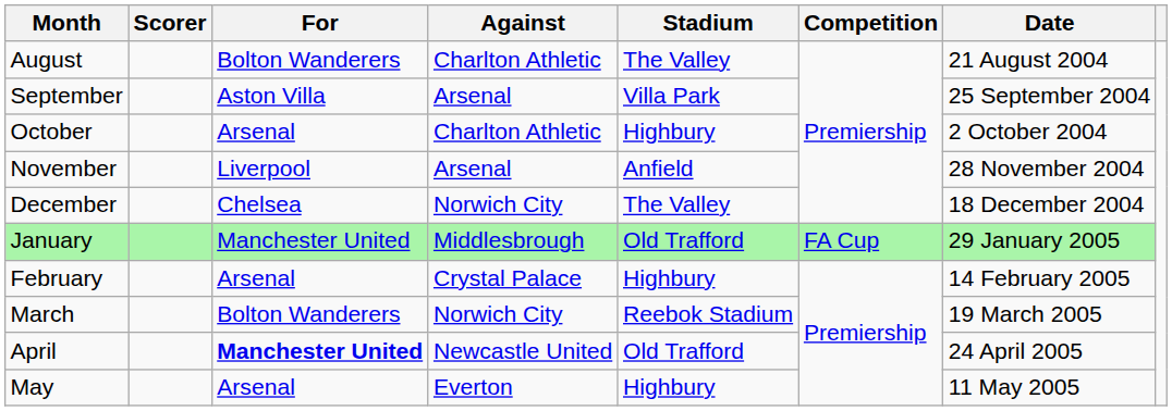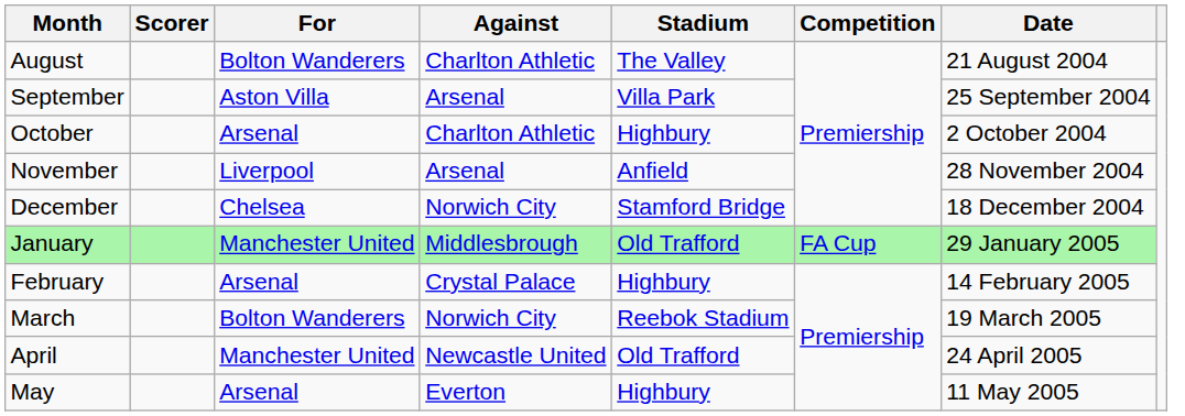 <table class="wikitable">
 <tr>
 <th>Month</th>
 <th>Scorer</th>
 <th>For</th>
 <th>Against</th>
 <th>Stadium</th>
 <th>Competition</th>
 <th>Date</th>
 <th></th>
 </tr>
 <tr>
 <td>August</td>
 <td> </td>
 <td><a href='#'>Bolton Wanderers</a></td>
 <td><a href='#'>Charlton Athletic</a></td>
 <td><a href='#'>The Valley</a></td>
 <td rowspan=5><a href='#'>Premiership</a></td>
 <td>21 August 2004</td>
 <td rowspan=10></td>
 </tr>
 <tr>
 <td>September</td>
 <td> </td>
 <td><a href='#'>Aston Villa</a></td>
 <td><a href='#'>Arsenal</a></td>
 <td><a href='#'>Villa Park</a></td>
 <td>25 September 2004</td>
 </tr>
 <tr>
 <td>October</td>
 <td> </td>
 <td><a href='#'>Arsenal</a></td>
 <td><a href='#'>Charlton Athletic</a></td>
 <td><a href='#'>Highbury</a></td>
 <td>2 October 2004</td>
 </tr>
 <tr>
 <td>November</td>
 <td> </td>
 <td><a href='#'>Liverpool</a></td>
 <td><a href='#'>Arsenal</a></td>
 <td><a href='#'>Anfield</a></td>
 <td>28 November 2004</td>
 </tr>
 <tr>
 <td>December</td>
 <td> </td>
 <td><a href='#'>Chelsea</a></td>
 <td><a href='#'>Norwich City</a></td>
-<td><a href='#'>The Valley</a></td>
+<td><a href='#'>Stamford Bridge</a></td>
 <td>18 December 2004</td>
 </tr>
 <tr>
 <td bgcolor=#A9F5A9>January</td>
 <td bgcolor=#A9F5A9> </td>
 <td bgcolor=#A9F5A9><a href='#'>Manchester United</a></td>
 <td bgcolor=#A9F5A9><a href='#'>Middlesbrough</a></td>
 <td bgcolor=#A9F5A9><a href='#'>Old Trafford</a></td>
 <td bgcolor=#A9F5A9><a href='#'>FA Cup</a></td>
 <td bgcolor=#A9F5A9>29 January 2005</td>
 </tr>
 <tr>
 <td>February</td>
 <td> </td>
 <td><a href='#'>Arsenal</a></td>
 <td><a href='#'>Crystal Palace</a></td>
 <td><a href='#'>Highbury</a></td>
 <td rowspan=4><a href='#'>Premiership</a></td>
 <td>14 February 2005</td>
 </tr>
 <tr>
 <td>March</td>
 <td> </td>
 <td><a href='#'>Bolton Wanderers</a></td>
 <td><a href='#'>Norwich City</a></td>
 <td><a href='#'>Reebok Stadium</a></td>
 <td>19 March 2005</td>
 </tr>
 <tr>
 <td>April</td>
 <td> </td>
-<td><strong><a href='#'>Manchester United</a></strong></td>
+<td><a href='#'>Manchester United</a></td>
 <td><a href='#'>Newcastle United</a></td>
 <td><a href='#'>Old Trafford</a></td>
 <td>24 April 2005</td>
 </tr>
 <tr>
 <td>May</td>
 <td> </td>
 <td><a href='#'>Arsenal</a></td>
 <td><a href='#'>Everton</a></td>
 <td><a href='#'>Highbury</a></td>
 <td>11 May 2005</td>
 </tr>
 </table>
